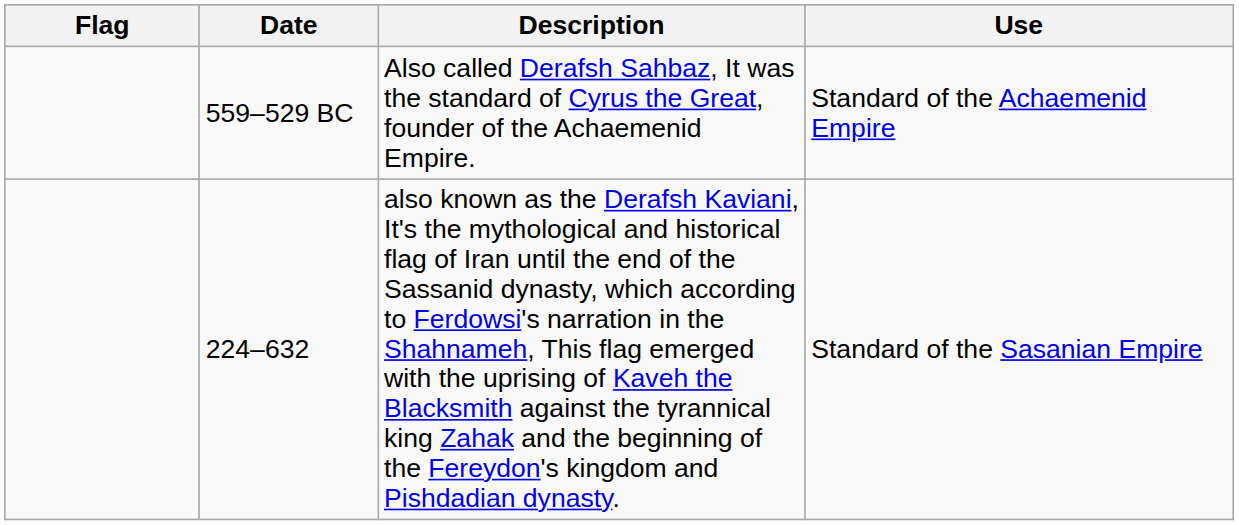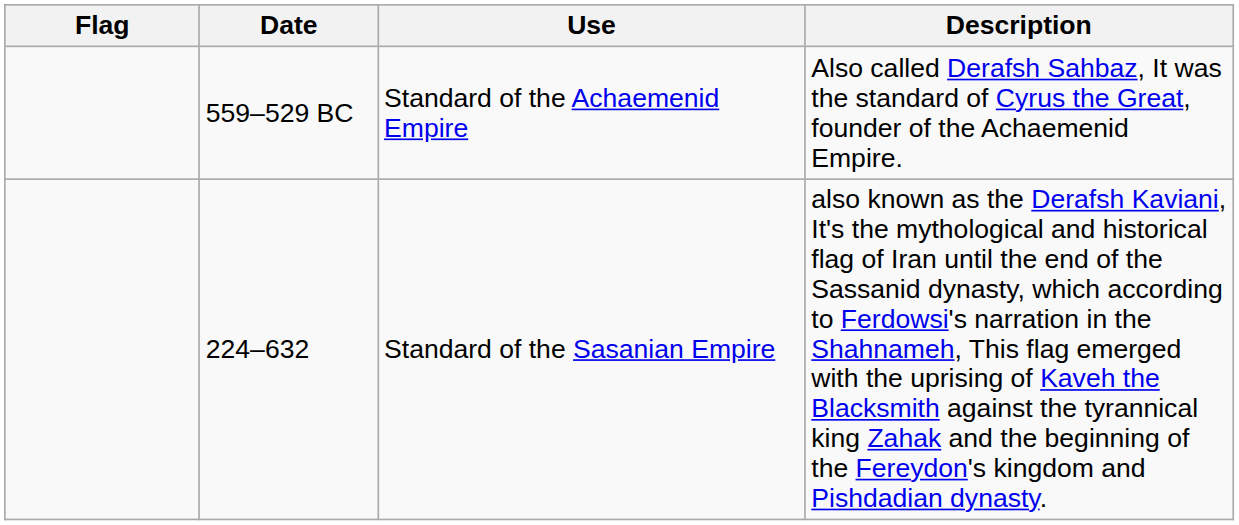 <table class="wikitable">
 <tr>
 <th style="width:110px;">Flag</th>
 <th style="width:100px;">Date</th>
+<th style="width:250px;">Use</th>
 <th style="width:250px;">Description</th>
-<th style="width:250px;">Use</th>
 </tr>
 <tr>
 <td></td>
 <td>559–529 BC</td>
+<td>Standard of the <a href='#'>Achaemenid Empire</a></td>
 <td>Also called <a href='#'>Derafsh Sahbaz</a>, It was the standard of <a href='#'>Cyrus the Great</a>, founder of the Achaemenid Empire.</td>
-<td>Standard of the <a href='#'>Achaemenid Empire</a></td>
 </tr>
 <tr>
 <td></td>
 <td>224–632</td>
+<td>Standard of the <a href='#'>Sasanian Empire</a></td>
 <td>also known as the <a href='#'>Derafsh Kaviani</a>, It's the mythological and historical flag of Iran until the end of the Sassanid dynasty, which according to <a href='#'>Ferdowsi</a>'s narration in the <a href='#'>Shahnameh</a>, This flag emerged with the uprising of <a href='#'>Kaveh the Blacksmith</a> against the tyrannical king <a href='#'>Zahak</a> and the beginning of the <a href='#'>Fereydon</a>'s kingdom and <a href='#'>Pishdadian dynasty</a>.</td>
-<td>Standard of the <a href='#'>Sasanian Empire</a></td>
 </tr>
 </table>
